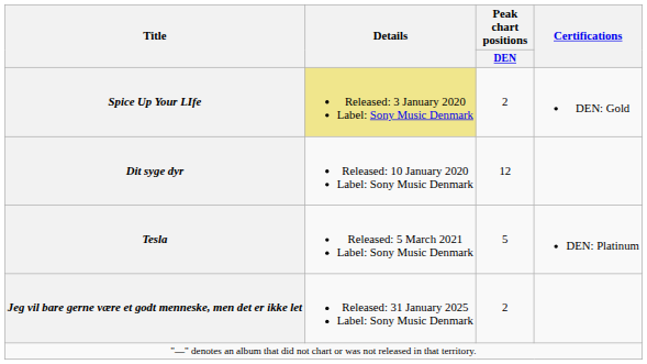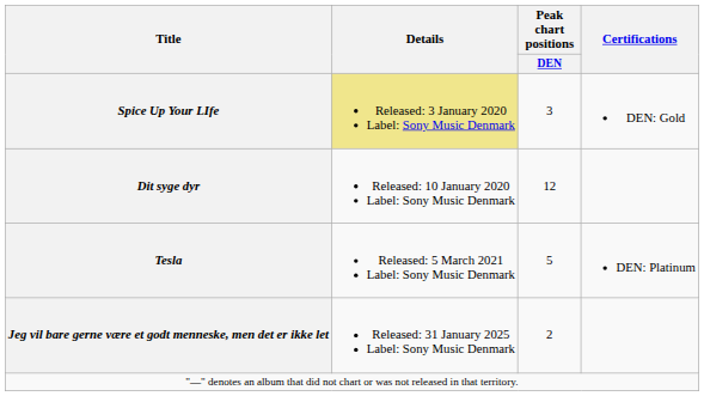 <table class="wikitable plainrowheaders" style="text-align:center">
 <tr>
 <th scope="col" rowspan="2">Title</th>
 <th scope="col" rowspan="2">Details</th>
 <th scope="col" colspan="1">Peak chart positions</th>
 <th scope="col" rowspan="2"><a href='#'>Certifications</a></th>
 </tr>
 <tr>
 <th scope="col" style="width:5em;font-size:90%;"><a href='#'>DEN</a><br></th>
 </tr>
 <tr>
 <th scope="row"><em>Spice Up Your LIfe</em></th>
 <td style="background: khaki;"><br><ul><li>Released: 3 January 2020</li><li>Label: <a href='#'>Sony Music Denmark</a></li></ul></td>
-<td>2</td>
+<td>3</td>
 <td><br><ul><li>DEN: Gold</li></ul></td>
 </tr>
 <tr>
 <th scope="row"><em>Dit syge dyr</em></th>
 <td><br><ul><li>Released: 10 January 2020</li><li>Label: Sony Music Denmark</li></ul></td>
 <td>12</td>
 <td></td>
 </tr>
 <tr>
 <th scope="row"><em>Tesla</em></th>
 <td><br><ul><li>Released: 5 March 2021</li><li>Label: Sony Music Denmark</li></ul></td>
 <td>5</td>
 <td><br><ul><li>DEN: Platinum</li></ul></td>
 </tr>
 <tr>
 <th scope="row"><em>Jeg vil bare gerne være et godt menneske, men det er ikke let</em></th>
 <td><br><ul><li>Released: 31 January 2025</li><li>Label: Sony Music Denmark</li></ul></td>
 <td>2</td>
 <td></td>
 </tr>
 <tr>
 <td colspan="4" style="font-size:85%">"—" denotes an album that did not chart or was not released in that territory.</td>
 </tr>
 </table>
